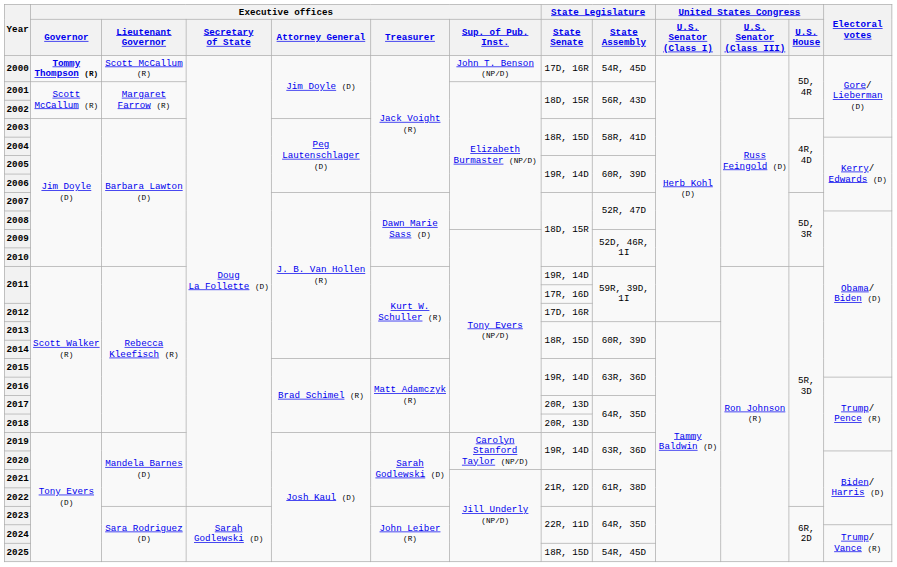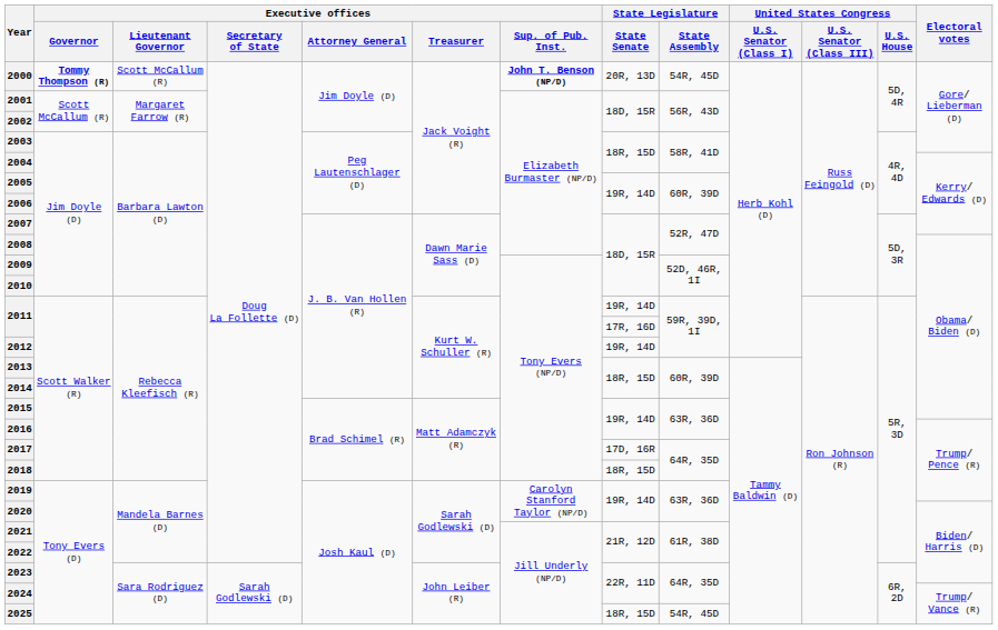 <table class="wikitable sortable sticky-header-multi" style="text-align:center">
 <tr>
 <th rowspan=2 class=unsortable>Year</th>
 <th colspan=6>Executive offices</th>
 <th colspan=2><a href='#'>State Legislature</a></th>
 <th colspan=3><a href='#'>United States Congress</a></th>
 <th rowspan=2 class=unsortable><a href='#'>Electoral votes</a></th>
 </tr>
 <tr style="height:2em">
 <th class=unsortable><a href='#'>Governor</a></th>
 <th class=unsortable><a href='#'>Lieutenant Governor</a></th>
 <th class=unsortable><a href='#'>Secretary<br>of State</a></th>
 <th class=unsortable><a href='#'>Attorney General</a></th>
 <th class=unsortable><a href='#'>Treasurer</a></th>
 <th class=unsortable><a href='#'>Sup. of Pub. Inst.</a></th>
 <th class=unsortable><a href='#'>State Senate</a></th>
 <th class=unsortable><a href='#'>State Assembly</a></th>
 <th class=unsortable><a href='#'>U.S. Senator<br>(Class I)</a></th>
 <th class=unsortable><a href='#'>U.S. Senator<br>(Class III)</a></th>
 <th class=unsortable><a href='#'>U.S.<br>House</a></th>
 </tr>
 <tr style="height:2em">
 <th>2000</th>
 <td><strong><a href='#'>Tommy Thompson</a> <small>(R)</small></strong></td>
 <td><a href='#'>Scott McCallum</a> <small>(R)</small></td>
 <td rowspan=24 ><a href='#'>Doug La Follette</a> <small>(D)</small></td>
 <td rowspan=3 ><a href='#'>Jim Doyle</a> <small>(D)</small></td>
 <td rowspan=7 ><a href='#'>Jack Voight</a> <small>(R)</small></td>
-<td><a href='#'>John T. Benson</a> <small>(NP/D)</small></td>
-<td>17D, 16R</td>
+<td><strong><a href='#'>John T. Benson</a> <small>(NP/D)</small></strong></td>
+<td>20R, 13D</td>
 <td>54R, 45D</td>
 <td rowspan=14 ><a href='#'>Herb Kohl</a> <small>(D)</small></td>
 <td rowspan=11 ><a href='#'>Russ Feingold</a> <small>(D)</small></td>
 <td rowspan=3 >5D, 4R</td>
 <td rowspan=4 ><a href='#'>Gore</a>/<br><a href='#'>Lieberman</a> <small>(D)</small> </td>
 </tr>
 <tr style="height:2em">
 <th>2001</th>
 <td rowspan=2 ><a href='#'>Scott McCallum</a> <small>(R)</small></td>
 <td rowspan=2 ><a href='#'>Margaret Farrow</a> <small>(R)</small></td>
 <td rowspan=8 ><a href='#'>Elizabeth Burmaster</a> <small>(NP/D)</small></td>
 <td rowspan=2 >18D, 15R</td>
 <td rowspan=2 >56R, 43D</td>
 </tr>
 <tr style="height:2em">
 <th>2002</th>
 </tr>
 <tr style="height:2em">
 <th>2003</th>
 <td rowspan=8 ><a href='#'>Jim Doyle</a> <small>(D)</small></td>
 <td rowspan=8 ><a href='#'>Barbara Lawton</a> <small>(D)</small></td>
 <td rowspan=4 ><a href='#'>Peg Lautenschlager</a> <small>(D)</small></td>
 <td rowspan=2 >18R, 15D</td>
 <td rowspan=2 >58R, 41D</td>
 <td rowspan=4 >4R, 4D</td>
 </tr>
 <tr style="height:2em">
 <th>2004</th>
 <td rowspan=4 ><a href='#'>Kerry</a>/<br><a href='#'>Edwards</a> <small>(D)</small> </td>
 </tr>
 <tr style="height:2em">
 <th>2005</th>
 <td rowspan=2 >19R, 14D</td>
 <td rowspan=2 >60R, 39D</td>
 </tr>
 <tr style="height:2em">
 <th>2006</th>
 </tr>
 <tr style="height:2em">
 <th>2007</th>
 <td rowspan=9 ><a href='#'>J. B. Van Hollen</a> <small>(R)</small></td>
 <td rowspan=4 ><a href='#'>Dawn Marie Sass</a> <small>(D)</small></td>
 <td rowspan=4 >18D, 15R</td>
 <td rowspan=2 >52R, 47D</td>
 <td rowspan=4 >5D, 3R</td>
 </tr>
 <tr style="height:2em">
 <th>2008</th>
 <td rowspan=9 ><a href='#'>Obama</a>/<br><a href='#'>Biden</a> <small>(D)</small> </td>
 </tr>
 <tr style="height:2em">
 <th>2009</th>
 <td rowspan=11 ><a href='#'>Tony Evers</a> <small>(NP/D)</small></td>
 <td rowspan=2 >52D, 46R, 1I</td>
 </tr>
 <tr style="height:2em">
 <th>2010</th>
 </tr>
 <tr style="height:2em">
 <th rowspan=2>2011</th>
 <td rowspan=9 ><a href='#'>Scott Walker</a> <small>(R)</small></td>
 <td rowspan=9 ><a href='#'>Rebecca Kleefisch</a> <small>(R)</small></td>
 <td rowspan=5 ><a href='#'>Kurt W. Schuller</a> <small>(R)</small></td>
 <td>19R, 14D</td>
 <td rowspan=3 >59R, 39D, 1I</td>
 <td rowspan=16 ><a href='#'>Ron Johnson</a> <small>(R)</small></td>
 <td rowspan=13 >5R, 3D</td>
 </tr>
 <tr style="height:2em">
 <td>17R, 16D</td>
 </tr>
 <tr style="height:2em">
 <th>2012</th>
-<td>17D, 16R</td>
+<td>19R, 14D</td>
 </tr>
 <tr style="height:2em">
 <th>2013</th>
 <td rowspan=2 >18R, 15D</td>
 <td rowspan=2 >60R, 39D</td>
 <td rowspan=18 ><a href='#'>Tammy Baldwin</a> <small>(D)</small></td>
 </tr>
 <tr style="height:2em">
 <th>2014</th>
 </tr>
 <tr style="height:2em">
 <th>2015</th>
 <td rowspan=4 ><a href='#'>Brad Schimel</a> <small>(R)</small></td>
 <td rowspan=4 ><a href='#'>Matt Adamczyk</a> <small>(R)</small></td>
 <td rowspan=2 >19R, 14D</td>
 <td rowspan=2 >63R, 36D</td>
 </tr>
 <tr style="height:2em">
 <th>2016</th>
 <td rowspan=4 ><a href='#'>Trump</a>/<br><a href='#'>Pence</a> <small>(R)</small> </td>
 </tr>
 <tr style="height:2em">
 <th>2017</th>
-<td>20R, 13D</td>
+<td>17D, 16R</td>
 <td rowspan=2 >64R, 35D</td>
 </tr>
 <tr style="height:2em">
 <th>2018</th>
-<td>20R, 13D</td>
+<td>18R, 15D</td>
 </tr>
 <tr style="height:2em">
 <th>2019</th>
 <td rowspan=7 ><a href='#'>Tony Evers</a> <small>(D)</small></td>
 <td rowspan=4 ><a href='#'>Mandela Barnes</a> <small>(D)</small></td>
 <td rowspan=7 ><a href='#'>Josh Kaul</a> <small>(D)</small></td>
 <td rowspan=4 ><a href='#'>Sarah Godlewski</a> <small>(D)</small></td>
 <td rowspan=2 ><a href='#'>Carolyn Stanford<br>Taylor</a> <small>(NP/D)</small></td>
 <td rowspan=2 >19R, 14D</td>
 <td rowspan=2 >63R, 36D</td>
 </tr>
 <tr style="height:2em">
 <th>2020</th>
 <td rowspan=4 ><a href='#'>Biden</a>/<br><a href='#'>Harris</a> <small>(D)</small> </td>
 </tr>
 <tr style="height:2em">
 <th>2021</th>
 <td rowspan=8 ><a href='#'>Jill Underly</a> <small>(NP/D)</small></td>
 <td rowspan=2 >21R, 12D</td>
 <td rowspan=2 >61R, 38D</td>
 </tr>
 <tr style="height:2em">
 <th>2022</th>
 </tr>
 <tr style="height:2em">
 <th>2023</th>
 <td rowspan=3 ><a href='#'>Sara Rodriguez</a> <small>(D)</small></td>
 <td rowspan=3 ><a href='#'>Sarah Godlewski</a> <small>(D)</small></td>
 <td rowspan=3 ><a href='#'>John Leiber</a> <small>(R)</small></td>
 <td rowspan=2 >22R, 11D</td>
 <td rowspan=2 >64R, 35D</td>
 <td rowspan=3 >6R, 2D</td>
 </tr>
 <tr style="height:2em">
 <th>2024</th>
 <td rowspan=4 ><a href='#'>Trump</a>/<br><a href='#'>Vance</a> <small>(R)</small></td>
 </tr>
 <tr style="height:2em">
 <th>2025</th>
 <td rowspan=2 >18R, 15D</td>
 <td rowspan=2 >54R, 45D</td>
 </tr>
 </table>
